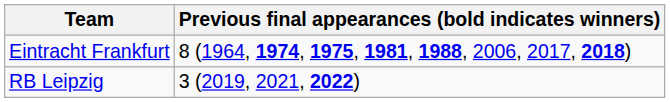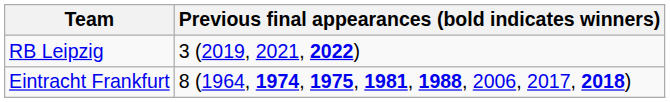 <table class="wikitable">
 <tr>
 <th>Team</th>
 <th>Previous final appearances (bold indicates winners)</th>
 </tr>
 <tr>
+<td><a href='#'>RB Leipzig</a></td>
+<td>3 (<a href='#'>2019</a>, <a href='#'>2021</a>, <strong><a href='#'>2022</a></strong>)</td>
+</tr>
+<tr>
 <td><a href='#'>Eintracht Frankfurt</a></td>
 <td>8 (<a href='#'>1964</a>, <strong><a href='#'>1974</a></strong>, <strong><a href='#'>1975</a></strong>, <strong><a href='#'>1981</a></strong>, <strong><a href='#'>1988</a></strong>, <a href='#'>2006</a>, <a href='#'>2017</a>, <strong><a href='#'>2018</a></strong>)</td>
 </tr>
-<tr>
-<td><a href='#'>RB Leipzig</a></td>
-<td>3 (<a href='#'>2019</a>, <a href='#'>2021</a>, <strong><a href='#'>2022</a></strong>)</td>
-</tr>
 </table>
